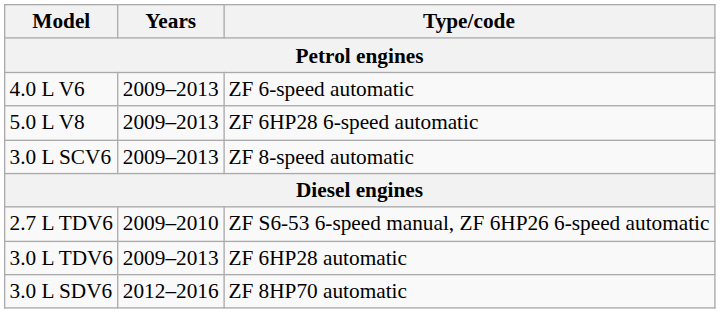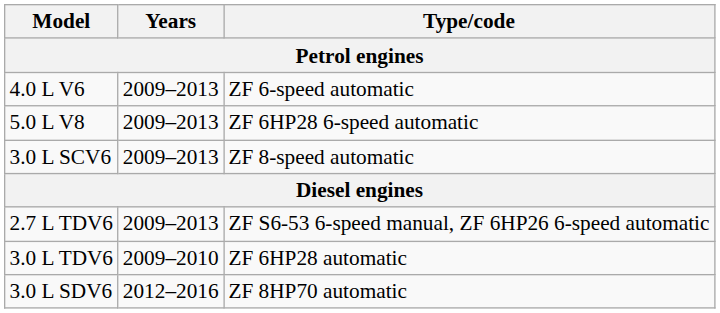 <table class="wikitable">
 <tr>
 <th>Model</th>
 <th>Years</th>
 <th>Type/code</th>
 </tr>
 <tr>
 <th colspan=4>Petrol engines</th>
 </tr>
 <tr>
 <td>4.0 L V6</td>
 <td>2009–2013</td>
 <td>ZF 6-speed automatic</td>
 </tr>
 <tr>
 <td>5.0 L V8</td>
 <td>2009–2013</td>
 <td>ZF 6HP28 6-speed automatic</td>
 </tr>
 <tr>
 <td>3.0 L SCV6</td>
 <td>2009–2013</td>
 <td>ZF 8-speed automatic</td>
 </tr>
 <tr>
 <th colspan=4>Diesel engines</th>
 </tr>
 <tr>
 <td>2.7 L TDV6</td>
-<td>2009–2010</td>
+<td>2009–2013</td>
 <td>ZF S6-53 6-speed manual, ZF 6HP26 6-speed automatic</td>
 </tr>
 <tr>
 <td>3.0 L TDV6</td>
-<td>2009–2013</td>
+<td>2009–2010</td>
 <td>ZF 6HP28 automatic</td>
 </tr>
 <tr>
 <td>3.0 L SDV6</td>
 <td>2012–2016</td>
 <td>ZF 8HP70 automatic</td>
 </tr>
 </table>
